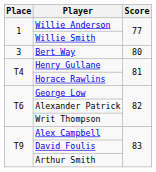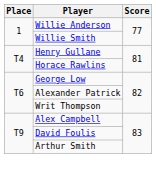 <table class=wikitable>
 <tr>
 <th>Place</th>
 <th>Player</th>
 <th>Score</th>
 </tr>
 <tr>
 <td rowspan=2 align=center>1</td>
 <td> <a href='#'>Willie Anderson</a></td>
 <td rowspan=2 align=center>77</td>
 </tr>
 <tr>
 <td> <a href='#'>Willie Smith</a></td>
-</tr>
-<tr>
-<td align=center>3</td>
-<td> <a href='#'>Bert Way</a></td>
-<td align=center>80</td>
 </tr>
 <tr>
 <td rowspan=2 align=center>T4</td>
 <td> <a href='#'>Henry Gullane</a></td>
 <td rowspan=2 align=center>81</td>
 </tr>
 <tr>
 <td> <a href='#'>Horace Rawlins</a></td>
 </tr>
 <tr>
 <td rowspan=3 align=center>T6</td>
 <td> <a href='#'>George Low</a></td>
 <td rowspan=3 align=center>82</td>
 </tr>
 <tr>
 <td> Alexander Patrick</td>
 </tr>
 <tr>
 <td> Writ Thompson</td>
 </tr>
 <tr>
 <td rowspan=3 align=center>T9</td>
 <td> <a href='#'>Alex Campbell</a></td>
 <td rowspan=3 align=center>83</td>
 </tr>
 <tr>
 <td> <a href='#'>David Foulis</a></td>
 </tr>
 <tr>
 <td>Arthur Smith</td>
 </tr>
 </table>
